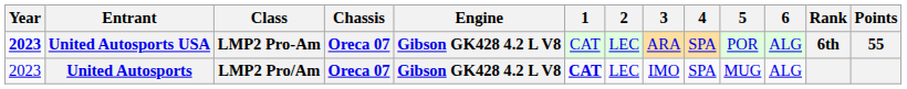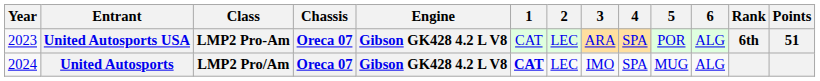 <table class="wikitable" style="text-align:center; font-size:90%">
 <tr>
 <th>Year</th>
 <th>Entrant</th>
 <th>Class</th>
 <th>Chassis</th>
 <th>Engine</th>
 <th>1</th>
 <th>2</th>
 <th>3</th>
 <th>4</th>
 <th>5</th>
 <th>6</th>
 <th>Rank</th>
 <th>Points</th>
 </tr>
 <tr>
-<td><strong><a href='#'>2023</a></strong></td>
+<td><a href='#'>2023</a></td>
 <th><a href='#'>United Autosports USA</a></th>
 <th>LMP2 Pro-Am</th>
 <th><a href='#'>Oreca 07</a></th>
 <th><a href='#'>Gibson</a> GK428 4.2 L V8</th>
 <td style="background:#DFFFDF;"><a href='#'>CAT</a><br></td>
 <td style="background:#DFFFDF;"><a href='#'>LEC</a><br></td>
 <td style="background:#FFDF9F;"><a href='#'>ARA</a><br></td>
 <td style="background:#FFDF9F;"><a href='#'>SPA</a><br></td>
 <td style="background:#DFFFDF;"><a href='#'>POR</a><br></td>
 <td style="background:#DFFFDF;"><a href='#'>ALG</a><br></td>
 <th>6th</th>
-<th>55</th>
+<th>51</th>
 </tr>
 <tr>
-<td><a href='#'>2023</a></td>
+<td><a href='#'>2024</a></td>
 <th><a href='#'>United Autosports</a></th>
 <th>LMP2 Pro/Am</th>
 <th><a href='#'>Oreca 07</a></th>
 <th><a href='#'>Gibson</a> GK428 4.2 L V8</th>
 <td style="background:#;"><strong><a href='#'>CAT</a></strong></td>
 <td style="background:#;"><a href='#'>LEC</a></td>
 <td style="background:#;"><a href='#'>IMO</a></td>
 <td style="background:#;"><a href='#'>SPA</a></td>
 <td style="background:#;"><a href='#'>MUG</a></td>
 <td style="background:#;"><a href='#'>ALG</a></td>
 <th></th>
 <th></th>
 </tr>
 </table>
